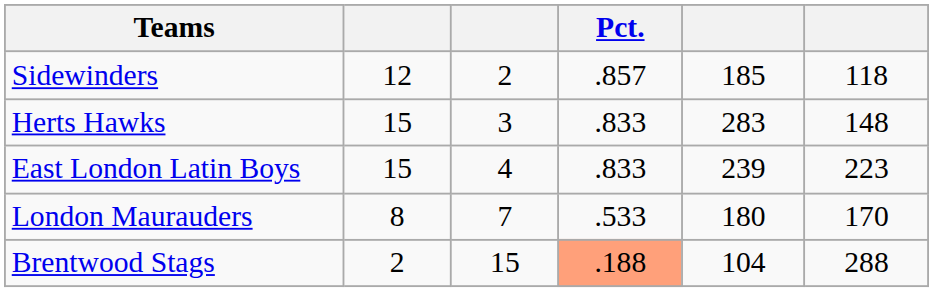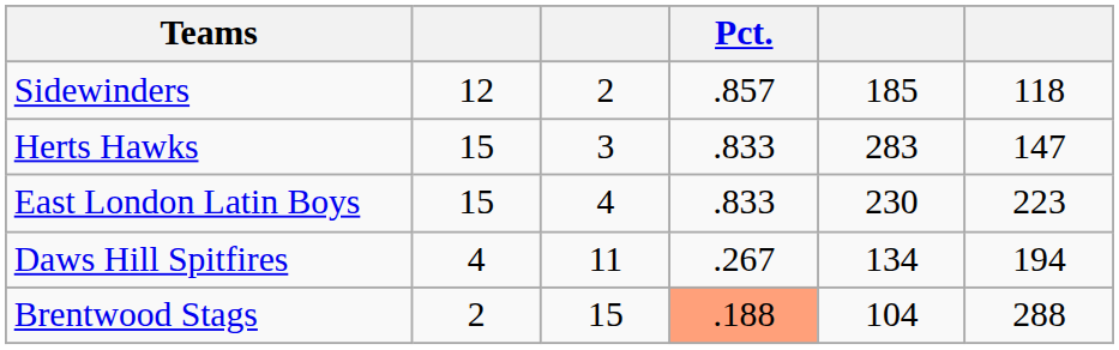 <table class="wikitable sortable" width=500 style="text-align:center;">
 <tr>
 <th width="22%">Teams</th>
 <th width="7%"></th>
 <th width="7%"></th>
 <th width="8%"><a href='#'>Pct.</a></th>
 <th width="8%"></th>
 <th width="8%"></th>
 </tr>
 <tr>
 <td align=left><a href='#'>Sidewinders</a></td>
 <td>12</td>
 <td>2</td>
 <td>.857</td>
 <td>185</td>
 <td>118</td>
 </tr>
 <tr>
 <td align=left><a href='#'>Herts Hawks</a></td>
 <td>15</td>
 <td>3</td>
 <td>.833</td>
 <td>283</td>
-<td>148</td>
+<td>147</td>
 </tr>
 <tr>
 <td align=left><a href='#'>East London Latin Boys</a></td>
 <td>15</td>
 <td>4</td>
 <td>.833</td>
-<td>239</td>
+<td>230</td>
 <td>223</td>
 </tr>
 <tr>
-<td align=left><a href='#'>London Maurauders</a></td>
-<td>8</td>
-<td>7</td>
-<td>.533</td>
-<td>180</td>
-<td>170</td>
+<td align=left><a href='#'>Daws Hill Spitfires</a></td>
+<td>4</td>
+<td>11</td>
+<td>.267</td>
+<td>134</td>
+<td>194</td>
 </tr>
 <tr>
 <td align=left><a href='#'>Brentwood Stags</a></td>
 <td>2</td>
 <td>15</td>
 <td style="background: lightsalmon;">.188</td>
 <td>104</td>
 <td>288</td>
 </tr>
 </table>
